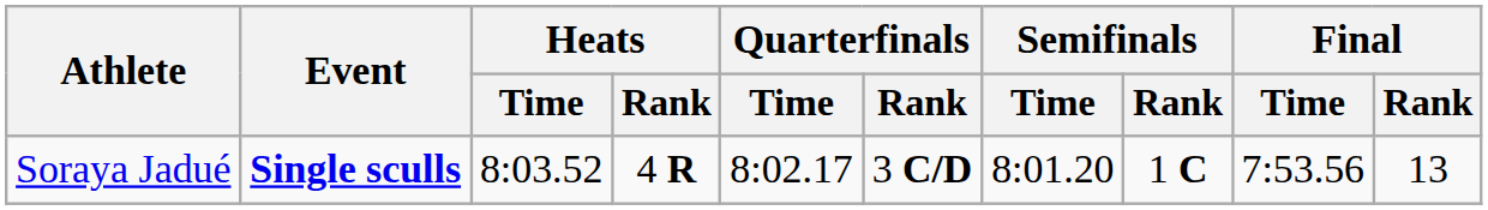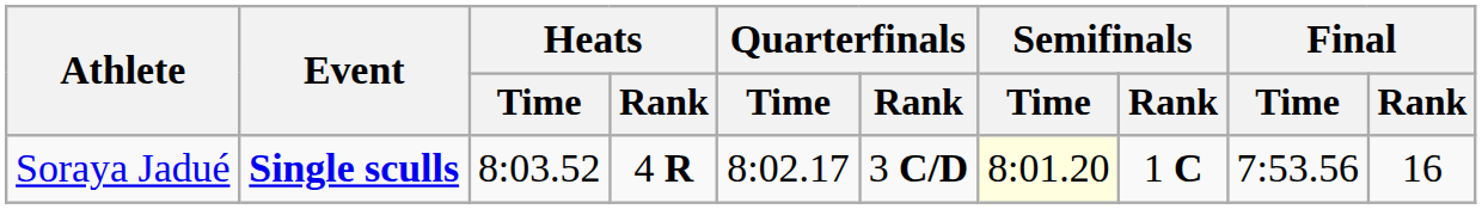 <table class="wikitable" style="font-size:90%">
 <tr>
 <th rowspan="2">Athlete</th>
 <th rowspan="2">Event</th>
 <th colspan="2">Heats</th>
 <th colspan="2">Quarterfinals</th>
 <th colspan="2">Semifinals</th>
 <th colspan="2">Final</th>
 </tr>
 <tr style="font-size:95%">
 <th>Time</th>
 <th>Rank</th>
 <th>Time</th>
 <th>Rank</th>
 <th>Time</th>
 <th>Rank</th>
 <th>Time</th>
 <th>Rank</th>
 </tr>
 <tr align=center>
 <td align=left><a href='#'>Soraya Jadué</a></td>
 <td align=left><strong><a href='#'>Single sculls</a></strong></td>
 <td>8:03.52</td>
 <td>4 <strong>R</strong></td>
 <td>8:02.17</td>
 <td>3 <strong>C/D</strong></td>
-<td>8:01.20</td>
+<td style="background: lightyellow;">8:01.20</td>
 <td>1 <strong>C</strong></td>
 <td>7:53.56</td>
-<td>13</td>
+<td>16</td>
 </tr>
 </table>
